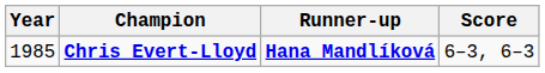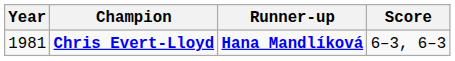 <table class="wikitable">
 <tr>
 <th>Year</th>
 <th>Champion</th>
 <th>Runner-up</th>
 <th>Score</th>
 </tr>
 <tr>
-<td>1985</td>
+<td>1981</td>
 <td> <strong><a href='#'>Chris Evert-Lloyd</a></strong></td>
 <td><strong> <a href='#'>Hana Mandlíková</a></strong></td>
 <td>6–3, 6–3</td>
 </tr>
 </table>
